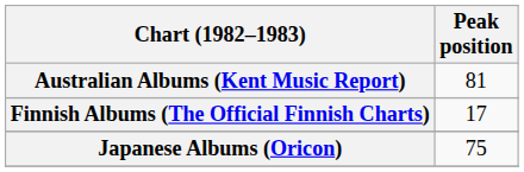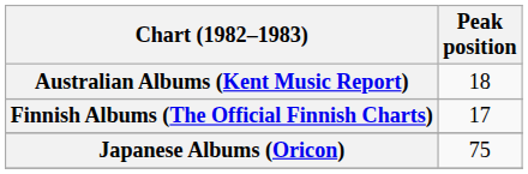 <table class="wikitable plainrowheaders sortable" style="text-align:center;">
 <tr>
 <th>Chart (1982–1983)</th>
 <th>Peak<br>position</th>
 </tr>
 <tr>
 <th scope="row">Australian Albums (<a href='#'>Kent Music Report</a>)</th>
-<td>81</td>
+<td>18</td>
 </tr>
 <tr>
 </tr>
 <tr>
 <th scope="row">Finnish Albums (<a href='#'>The Official Finnish Charts</a>)</th>
 <td align="center">17</td>
 </tr>
 <tr>
 </tr>
 <tr>
 <th scope="row">Japanese Albums (<a href='#'>Oricon</a>)</th>
 <td align="center">75</td>
 </tr>
 <tr>
 </tr>
 <tr>
 </tr>
 <tr>
 </tr>
 <tr>
 </tr>
 </table>
